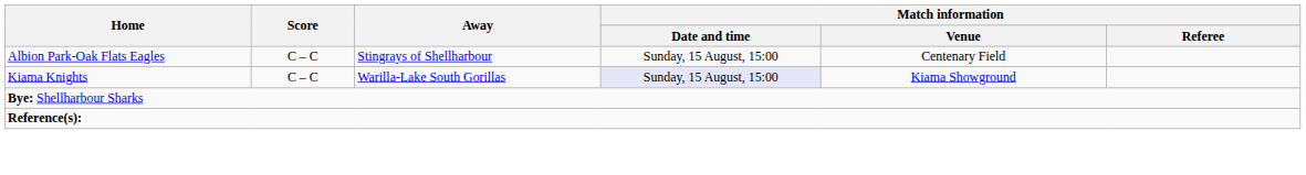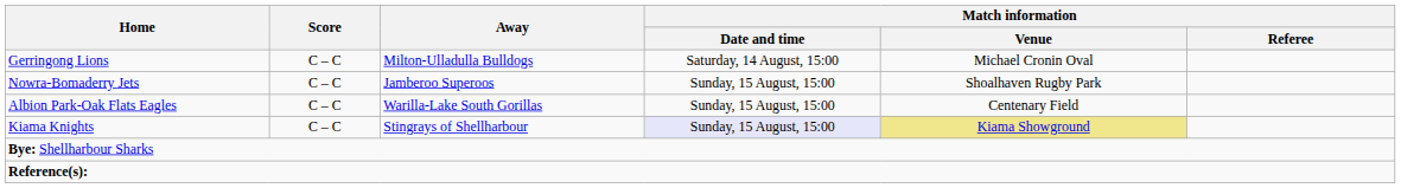 <table class="wikitable" width="100% text-align:center;">
 <tr>
 <th rowspan="2" width="19%">Home</th>
 <th rowspan="2" width="8%">Score</th>
 <th rowspan="2" width="19%">Away</th>
 <th colspan="3">Match information</th>
 </tr>
 <tr bgcolor="#CCCCCC">
 <th width="17%">Date and time</th>
 <th width="22%">Venue</th>
 <th>Referee</th>
 </tr>
 <tr>
+<td> <a href='#'>Gerringong Lions</a></td>
+<td style="text-align:center;">C – C</td>
+<td> <a href='#'>Milton-Ulladulla Bulldogs</a></td>
+<td style="text-align:center;">Saturday, 14 August, 15:00</td>
+<td style="text-align:center;">Michael Cronin Oval</td>
+<td style="text-align:center;"></td>
+</tr>
+<tr>
+<td> <a href='#'>Nowra-Bomaderry Jets</a></td>
+<td style="text-align:center;">C – C</td>
+<td> <a href='#'>Jamberoo Superoos</a></td>
+<td style="text-align:center;">Sunday, 15 August, 15:00</td>
+<td style="text-align:center;">Shoalhaven Rugby Park</td>
+<td style="text-align:center;"></td>
+</tr>
+<tr>
 <td> <a href='#'>Albion Park-Oak Flats Eagles</a></td>
 <td style="text-align:center;">C – C</td>
-<td> <a href='#'>Stingrays of Shellharbour</a></td>
+<td> <a href='#'>Warilla-Lake South Gorillas</a></td>
 <td style="text-align:center;">Sunday, 15 August, 15:00</td>
 <td style="text-align:center;">Centenary Field</td>
 <td style="text-align:center;"></td>
 </tr>
 <tr>
 <td> <a href='#'>Kiama Knights</a></td>
 <td style="text-align:center;">C – C</td>
-<td> <a href='#'>Warilla-Lake South Gorillas</a></td>
+<td> <a href='#'>Stingrays of Shellharbour</a></td>
 <td style="background: lavender; text-align:center;">Sunday, 15 August, 15:00</td>
-<td style="text-align:center;"><a href='#'>Kiama Showground</a></td>
+<td style="background: khaki; text-align:center;"><a href='#'>Kiama Showground</a></td>
 <td style="text-align:center;"></td>
 </tr>
 <tr>
 <td colspan="6" align="centre"><strong>Bye:</strong>  <a href='#'>Shellharbour Sharks</a></td>
 </tr>
 <tr>
 <td colspan="6"><strong>Reference(s):</strong></td>
 </tr>
 </table>
